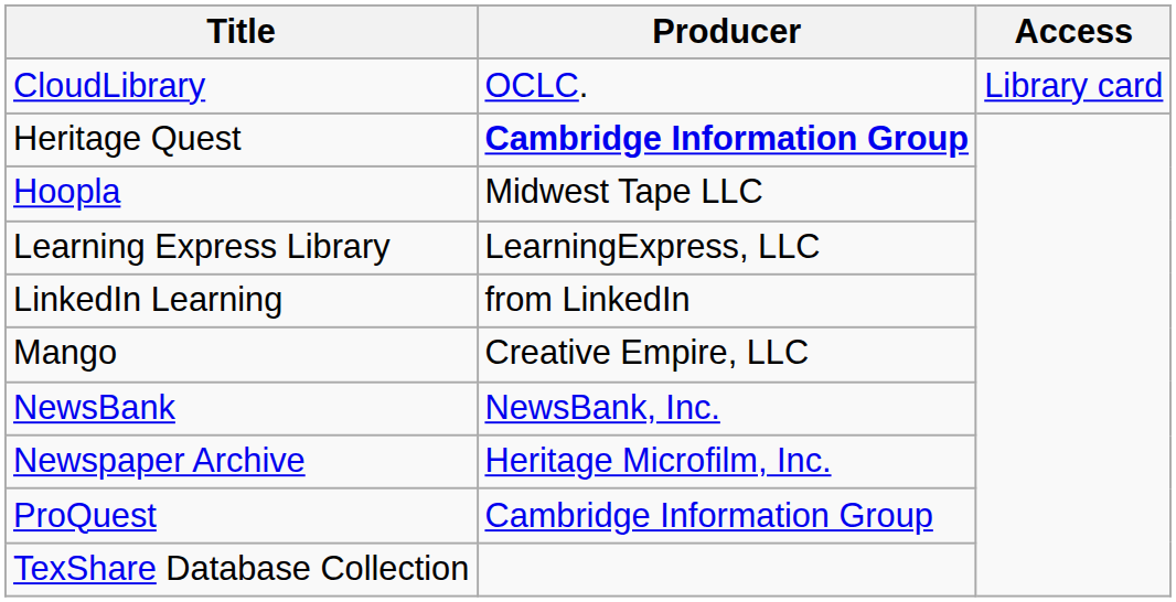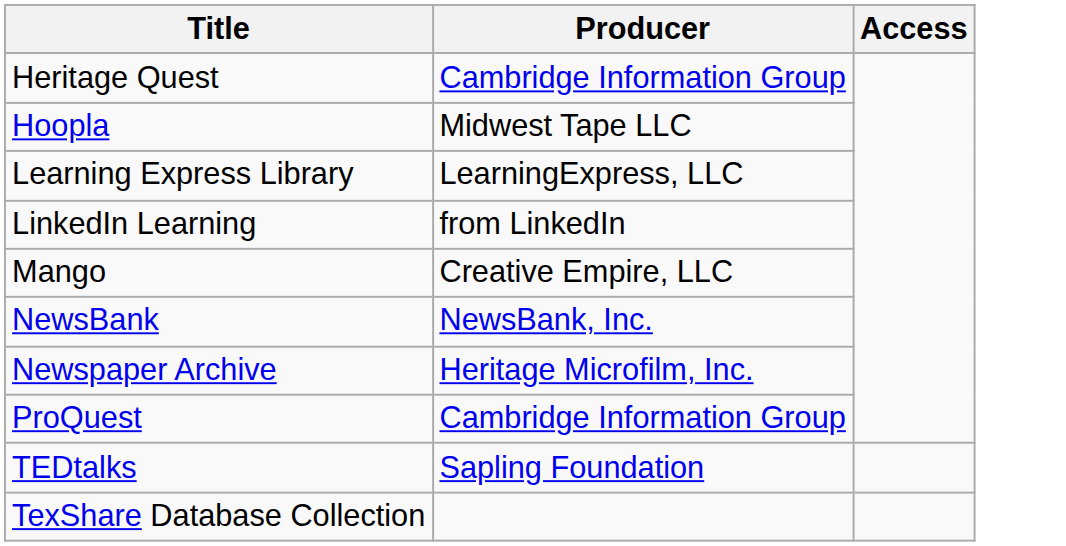 <table class="wikitable sortable">
 <tr>
 <th>Title</th>
 <th>Producer</th>
 <th>Access</th>
 </tr>
 <tr>
-<td><a href='#'>CloudLibrary</a></td>
-<td><a href='#'>OCLC</a>.</td>
-<td><a href='#'>Library card</a></td>
-</tr>
-<tr>
 <td>Heritage Quest</td>
-<td><strong><a href='#'>Cambridge Information Group</a></strong></td>
+<td><a href='#'>Cambridge Information Group</a></td>
 </tr>
 <tr>
 <td><a href='#'>Hoopla</a></td>
 <td>Midwest Tape LLC</td>
 </tr>
 <tr>
 <td>Learning Express Library</td>
 <td>LearningExpress, LLC</td>
 </tr>
 <tr>
 <td>LinkedIn Learning</td>
 <td>from LinkedIn</td>
 </tr>
 <tr>
 <td>Mango</td>
 <td>Creative Empire, LLC</td>
 </tr>
 <tr>
 <td><a href='#'>NewsBank</a></td>
 <td><a href='#'>NewsBank, Inc.</a></td>
 </tr>
 <tr>
 <td><a href='#'>Newspaper Archive</a></td>
 <td><a href='#'>Heritage Microfilm, Inc.</a></td>
 </tr>
 <tr>
 <td><a href='#'>ProQuest</a></td>
 <td><a href='#'>Cambridge Information Group</a></td>
 </tr>
 <tr>
+<td><a href='#'>TEDtalks</a></td>
+<td><a href='#'>Sapling Foundation</a></td>
+<td></td>
+</tr>
+<tr>
 <td><a href='#'>TexShare</a> Database Collection</td>
 <td></td>
 </tr>
 </table>
